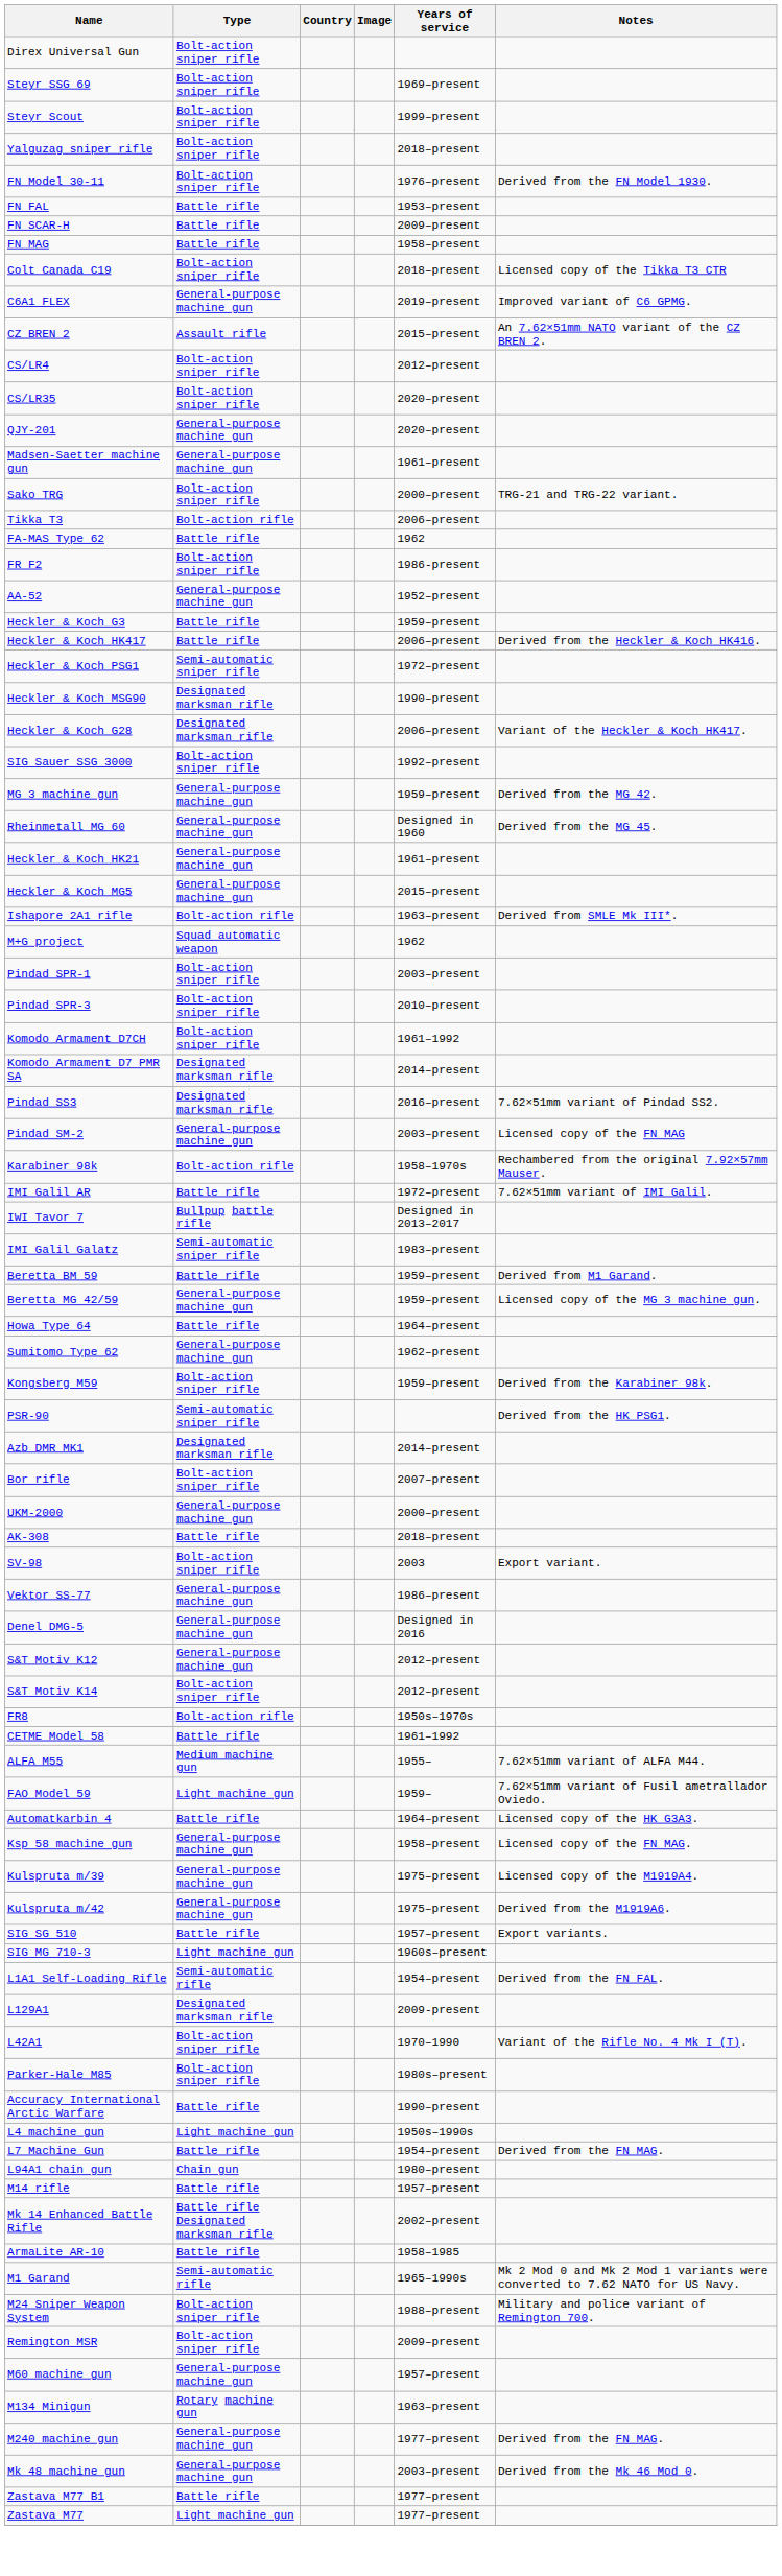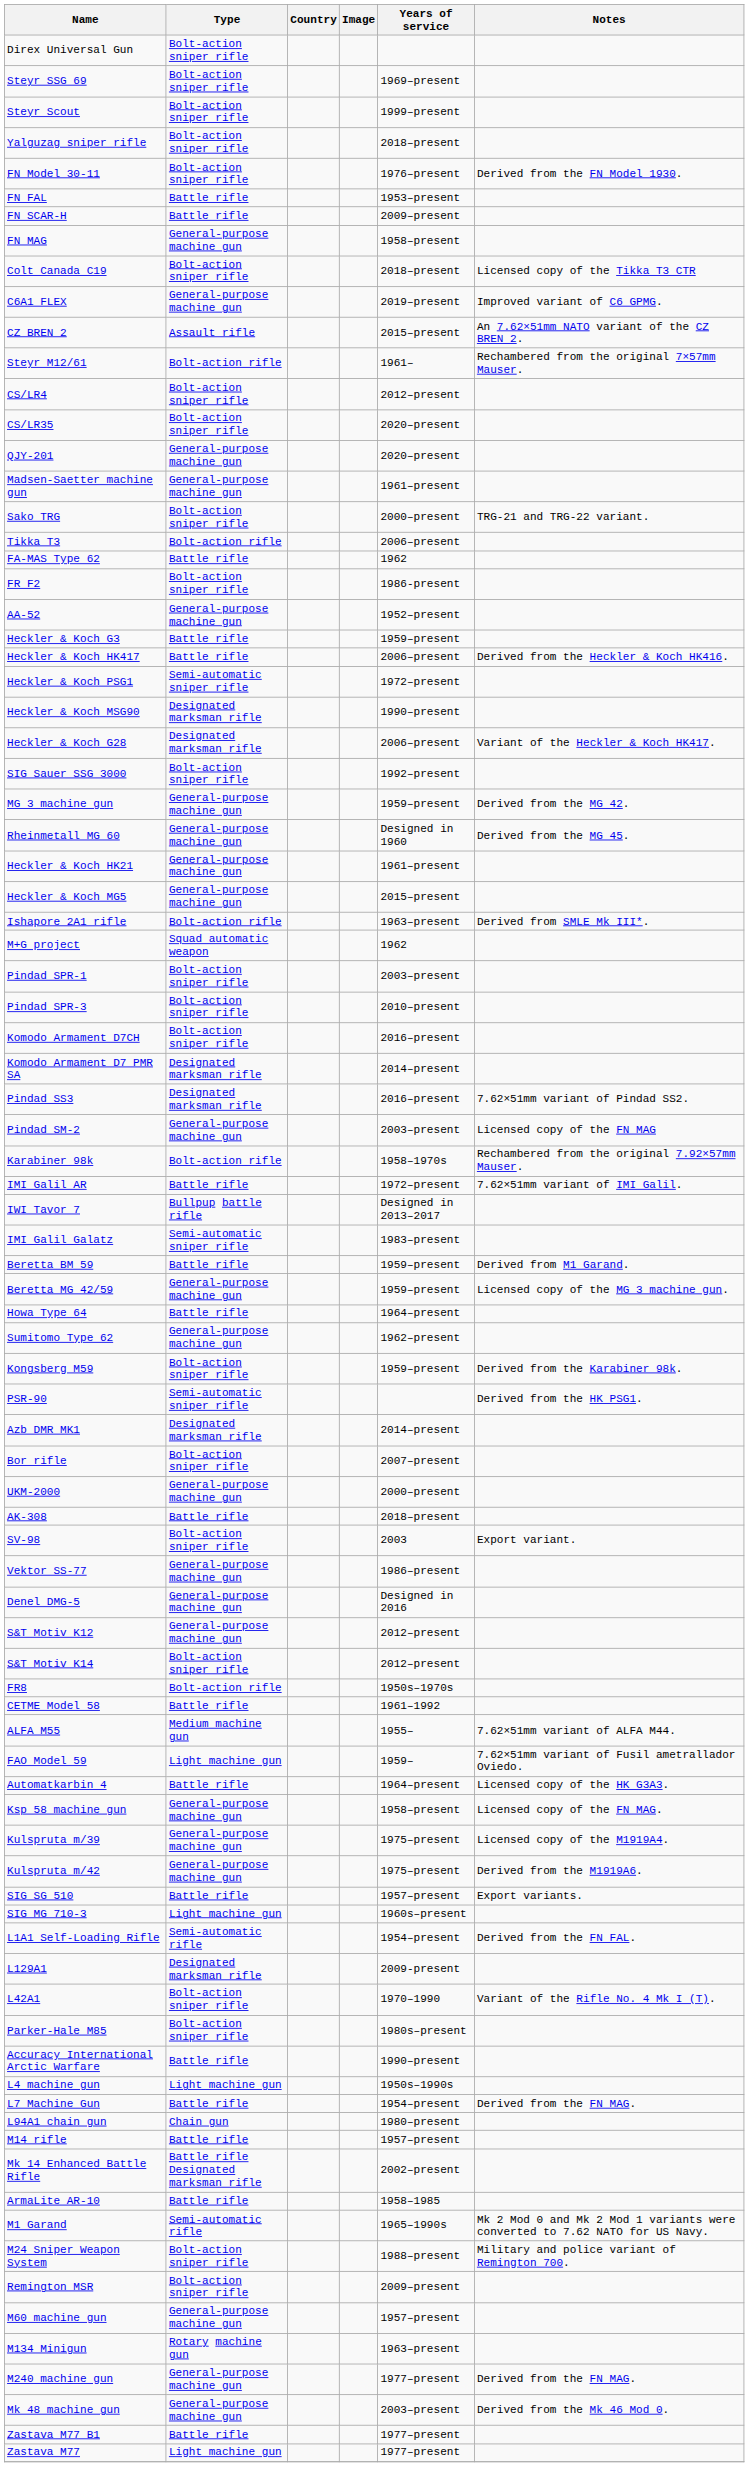 <table class="wikitable sortable">
 <tr>
 <th>Name</th>
 <th>Type</th>
 <th>Country</th>
 <th>Image</th>
 <th>Years of service</th>
 <th>Notes</th>
 </tr>
 <tr>
 <td>Direx Universal Gun</td>
 <td><a href='#'>Bolt-action</a> <a href='#'>sniper rifle</a></td>
 <td></td>
 <td></td>
 <td></td>
 <td></td>
 </tr>
 <tr>
 <td><a href='#'>Steyr SSG 69</a></td>
 <td><a href='#'>Bolt-action</a> <a href='#'>sniper rifle</a></td>
 <td></td>
 <td></td>
 <td>1969–present</td>
 <td></td>
 </tr>
 <tr>
 <td><a href='#'>Steyr Scout</a></td>
 <td><a href='#'>Bolt-action</a> <a href='#'>sniper rifle</a></td>
 <td></td>
 <td></td>
 <td>1999–present</td>
 <td></td>
 </tr>
 <tr>
 <td><a href='#'>Yalguzag sniper rifle</a></td>
 <td><a href='#'>Bolt-action</a> <a href='#'>sniper rifle</a></td>
 <td></td>
 <td></td>
 <td>2018–present</td>
 <td></td>
 </tr>
 <tr>
 <td><a href='#'>FN Model 30-11</a></td>
 <td><a href='#'>Bolt-action</a> <a href='#'>sniper rifle</a></td>
 <td></td>
 <td></td>
 <td>1976–present</td>
 <td>Derived from the <a href='#'>FN Model 1930</a>.</td>
 </tr>
 <tr>
 <td><a href='#'>FN FAL</a></td>
 <td><a href='#'>Battle rifle</a></td>
 <td></td>
 <td></td>
 <td>1953–present</td>
 <td></td>
 </tr>
 <tr>
 <td><a href='#'>FN SCAR-H</a></td>
 <td><a href='#'>Battle rifle</a></td>
 <td></td>
 <td></td>
 <td>2009–present</td>
 <td></td>
 </tr>
 <tr>
 <td><a href='#'>FN MAG</a></td>
-<td><a href='#'>Battle rifle</a></td>
+<td><a href='#'>General-purpose machine gun</a></td>
 <td></td>
 <td></td>
 <td>1958–present</td>
 <td></td>
 </tr>
 <tr>
 <td><a href='#'>Colt Canada C19</a></td>
 <td><a href='#'>Bolt-action</a> <a href='#'>sniper rifle</a></td>
 <td></td>
 <td></td>
 <td>2018–present</td>
 <td>Licensed copy of the <a href='#'>Tikka T3 CTR</a></td>
 </tr>
 <tr>
 <td><a href='#'>C6A1 FLEX</a></td>
 <td><a href='#'>General-purpose machine gun</a></td>
 <td></td>
 <td></td>
 <td>2019–present</td>
 <td>Improved variant of <a href='#'>C6 GPMG</a>.</td>
 </tr>
 <tr>
 <td><a href='#'>CZ BREN 2</a></td>
 <td><a href='#'>Assault rifle</a></td>
 <td></td>
 <td></td>
 <td>2015–present</td>
 <td>An <a href='#'>7.62×51mm NATO</a> variant of the <a href='#'>CZ BREN 2</a>.</td>
+</tr>
+<tr>
+<td><a href='#'>Steyr M12/61</a></td>
+<td><a href='#'>Bolt-action rifle</a></td>
+<td></td>
+<td></td>
+<td>1961–</td>
+<td>Rechambered from the original <a href='#'>7×57mm Mauser</a>.</td>
 </tr>
 <tr>
 <td><a href='#'>CS/LR4</a></td>
 <td><a href='#'>Bolt-action</a> <a href='#'>sniper rifle</a></td>
 <td></td>
 <td></td>
 <td>2012–present</td>
 <td></td>
 </tr>
 <tr>
 <td><a href='#'>CS/LR35</a></td>
 <td><a href='#'>Bolt-action</a> <a href='#'>sniper rifle</a></td>
 <td></td>
 <td></td>
 <td>2020–present</td>
 <td></td>
 </tr>
 <tr>
 <td><a href='#'>QJY-201</a></td>
 <td><a href='#'>General-purpose machine gun</a></td>
 <td></td>
 <td></td>
 <td>2020–present</td>
 <td></td>
 </tr>
 <tr>
 <td><a href='#'>Madsen-Saetter machine gun</a></td>
 <td><a href='#'>General-purpose machine gun</a></td>
 <td></td>
 <td></td>
 <td>1961–present</td>
 <td></td>
 </tr>
 <tr>
 <td><a href='#'>Sako TRG</a></td>
 <td><a href='#'>Bolt-action</a> <a href='#'>sniper rifle</a></td>
 <td></td>
 <td></td>
 <td>2000–present</td>
 <td>TRG-21 and TRG-22 variant.</td>
 </tr>
 <tr>
 <td><a href='#'>Tikka T3</a></td>
 <td><a href='#'>Bolt-action rifle</a></td>
 <td></td>
 <td></td>
 <td>2006–present</td>
 <td></td>
 </tr>
 <tr>
 <td><a href='#'>FA-MAS Type 62</a></td>
 <td><a href='#'>Battle rifle</a></td>
 <td></td>
 <td></td>
 <td>1962</td>
 <td></td>
 </tr>
 <tr>
 <td><a href='#'>FR F2</a></td>
 <td><a href='#'>Bolt-action</a> <a href='#'>sniper rifle</a></td>
 <td></td>
 <td></td>
 <td>1986-present</td>
 <td></td>
 </tr>
 <tr>
 <td><a href='#'>AA-52</a></td>
 <td><a href='#'>General-purpose machine gun</a></td>
 <td></td>
 <td></td>
 <td>1952–present</td>
 <td></td>
 </tr>
 <tr>
 <td><a href='#'>Heckler & Koch G3</a></td>
 <td><a href='#'>Battle rifle</a></td>
 <td></td>
 <td></td>
 <td>1959–present</td>
 <td></td>
 </tr>
 <tr>
 <td><a href='#'>Heckler & Koch HK417</a></td>
 <td><a href='#'>Battle rifle</a></td>
 <td></td>
 <td></td>
 <td>2006–present</td>
 <td>Derived from the <a href='#'>Heckler & Koch HK416</a>.</td>
 </tr>
 <tr>
 <td><a href='#'>Heckler & Koch PSG1</a></td>
 <td><a href='#'>Semi-automatic</a> <a href='#'>sniper rifle</a></td>
 <td></td>
 <td></td>
 <td>1972–present</td>
 <td></td>
 </tr>
 <tr>
 <td><a href='#'>Heckler & Koch MSG90</a></td>
 <td><a href='#'>Designated marksman rifle</a></td>
 <td></td>
 <td></td>
 <td>1990–present</td>
 <td></td>
 </tr>
 <tr>
 <td><a href='#'>Heckler & Koch G28</a></td>
 <td><a href='#'>Designated marksman rifle</a></td>
 <td></td>
 <td></td>
 <td>2006–present</td>
 <td>Variant of the <a href='#'>Heckler & Koch HK417</a>.</td>
 </tr>
 <tr>
 <td><a href='#'>SIG Sauer SSG 3000</a></td>
 <td><a href='#'>Bolt-action</a> <a href='#'>sniper rifle</a></td>
 <td></td>
 <td></td>
 <td>1992–present</td>
 <td></td>
 </tr>
 <tr>
 <td><a href='#'>MG 3 machine gun</a></td>
 <td><a href='#'>General-purpose machine gun</a></td>
 <td></td>
 <td></td>
 <td>1959–present</td>
 <td>Derived from the <a href='#'>MG 42</a>.</td>
 </tr>
 <tr>
 <td><a href='#'>Rheinmetall MG 60</a></td>
 <td><a href='#'>General-purpose machine gun</a></td>
 <td></td>
 <td></td>
 <td>Designed in 1960</td>
 <td>Derived from the <a href='#'>MG 45</a>.</td>
 </tr>
 <tr>
 <td><a href='#'>Heckler & Koch HK21</a></td>
 <td><a href='#'>General-purpose machine gun</a></td>
 <td></td>
 <td></td>
 <td>1961–present</td>
 <td></td>
 </tr>
 <tr>
 <td><a href='#'>Heckler & Koch MG5</a></td>
 <td><a href='#'>General-purpose machine gun</a></td>
 <td></td>
 <td></td>
 <td>2015–present</td>
 <td></td>
 </tr>
 <tr>
 <td><a href='#'>Ishapore 2A1 rifle</a></td>
 <td><a href='#'>Bolt-action rifle</a></td>
 <td></td>
 <td></td>
 <td>1963–present</td>
 <td>Derived from <a href='#'>SMLE Mk III*</a>.</td>
 </tr>
 <tr>
 <td><a href='#'>M+G project</a></td>
 <td><a href='#'>Squad automatic weapon</a></td>
 <td></td>
 <td></td>
 <td>1962</td>
 <td></td>
 </tr>
 <tr>
 <td><a href='#'>Pindad SPR-1</a></td>
 <td><a href='#'>Bolt-action</a> <a href='#'>sniper rifle</a></td>
 <td></td>
 <td></td>
 <td>2003–present</td>
 <td></td>
 </tr>
 <tr>
 <td><a href='#'>Pindad SPR-3</a></td>
 <td><a href='#'>Bolt-action</a> <a href='#'>sniper rifle</a></td>
 <td></td>
 <td></td>
 <td>2010–present</td>
 <td></td>
 </tr>
 <tr>
 <td><a href='#'>Komodo Armament D7CH</a></td>
 <td><a href='#'>Bolt-action</a> <a href='#'>sniper rifle</a></td>
 <td></td>
 <td></td>
-<td>1961–1992</td>
+<td>2016–present</td>
 <td></td>
 </tr>
 <tr>
 <td><a href='#'>Komodo Armament D7 PMR SA</a></td>
 <td><a href='#'>Designated marksman rifle</a></td>
 <td></td>
 <td></td>
 <td>2014–present</td>
 <td></td>
 </tr>
 <tr>
 <td><a href='#'>Pindad SS3</a></td>
 <td><a href='#'>Designated marksman rifle</a></td>
 <td></td>
 <td></td>
 <td>2016–present</td>
 <td>7.62×51mm variant of Pindad SS2.</td>
 </tr>
 <tr>
 <td><a href='#'>Pindad SM-2</a></td>
 <td><a href='#'>General-purpose machine gun</a></td>
 <td></td>
 <td></td>
 <td>2003–present</td>
 <td>Licensed copy of the <a href='#'>FN MAG</a></td>
 </tr>
 <tr>
 <td><a href='#'>Karabiner 98k</a></td>
 <td><a href='#'>Bolt-action rifle</a></td>
 <td></td>
 <td></td>
 <td>1958–1970s</td>
 <td>Rechambered from the original <a href='#'>7.92×57mm Mauser</a>.</td>
 </tr>
 <tr>
 <td><a href='#'>IMI Galil AR</a></td>
 <td><a href='#'>Battle rifle</a></td>
 <td></td>
 <td></td>
 <td>1972–present</td>
 <td>7.62×51mm variant of <a href='#'>IMI Galil</a>.</td>
 </tr>
 <tr>
 <td><a href='#'>IWI Tavor 7</a></td>
 <td><a href='#'>Bullpup</a> <a href='#'>battle rifle</a></td>
 <td></td>
 <td></td>
 <td>Designed in 2013–2017</td>
 <td></td>
 </tr>
 <tr>
 <td><a href='#'>IMI Galil Galatz</a></td>
 <td><a href='#'>Semi-automatic</a> <a href='#'>sniper rifle</a></td>
 <td></td>
 <td></td>
 <td>1983–present</td>
 <td></td>
 </tr>
 <tr>
 <td><a href='#'>Beretta BM 59</a></td>
 <td><a href='#'>Battle rifle</a></td>
 <td></td>
 <td></td>
 <td>1959–present</td>
 <td>Derived from <a href='#'>M1 Garand</a>.</td>
 </tr>
 <tr>
 <td><a href='#'>Beretta MG 42/59</a></td>
 <td><a href='#'>General-purpose machine gun</a></td>
 <td></td>
 <td></td>
 <td>1959–present</td>
 <td>Licensed copy of the <a href='#'>MG 3 machine gun</a>.</td>
 </tr>
 <tr>
 <td><a href='#'>Howa Type 64</a></td>
 <td><a href='#'>Battle rifle</a></td>
 <td></td>
 <td></td>
 <td>1964–present</td>
 <td></td>
 </tr>
 <tr>
 <td><a href='#'>Sumitomo Type 62</a></td>
 <td><a href='#'>General-purpose machine gun</a></td>
 <td></td>
 <td></td>
 <td>1962–present</td>
 <td></td>
 </tr>
 <tr>
 <td><a href='#'>Kongsberg M59</a></td>
 <td><a href='#'>Bolt-action</a> <a href='#'>sniper rifle</a></td>
 <td></td>
 <td></td>
 <td>1959–present</td>
 <td>Derived from the <a href='#'>Karabiner 98k</a>.</td>
 </tr>
 <tr>
 <td><a href='#'>PSR-90</a></td>
 <td><a href='#'>Semi-automatic</a> <a href='#'>sniper rifle</a></td>
 <td></td>
 <td></td>
 <td></td>
 <td>Derived from the <a href='#'>HK PSG1</a>.</td>
 </tr>
 <tr>
 <td><a href='#'>Azb DMR MK1</a></td>
 <td><a href='#'>Designated marksman rifle</a></td>
 <td></td>
 <td></td>
 <td>2014–present</td>
 <td></td>
 </tr>
 <tr>
 <td><a href='#'>Bor rifle</a></td>
 <td><a href='#'>Bolt-action</a> <a href='#'>sniper rifle</a></td>
 <td></td>
 <td></td>
 <td>2007–present</td>
 <td></td>
 </tr>
 <tr>
 <td><a href='#'>UKM-2000</a></td>
 <td><a href='#'>General-purpose machine gun</a></td>
 <td></td>
 <td></td>
 <td>2000–present</td>
 <td></td>
 </tr>
 <tr>
 <td><a href='#'>AK-308</a></td>
 <td><a href='#'>Battle rifle</a></td>
 <td></td>
 <td></td>
 <td>2018–present</td>
 <td></td>
 </tr>
 <tr>
 <td><a href='#'>SV-98</a></td>
 <td><a href='#'>Bolt-action</a> <a href='#'>sniper rifle</a></td>
 <td></td>
 <td></td>
 <td>2003</td>
 <td>Export variant.</td>
 </tr>
 <tr>
 <td><a href='#'>Vektor SS-77</a></td>
 <td><a href='#'>General-purpose machine gun</a></td>
 <td></td>
 <td></td>
 <td>1986–present</td>
 <td></td>
 </tr>
 <tr>
 <td><a href='#'>Denel DMG-5</a></td>
 <td><a href='#'>General-purpose machine gun</a></td>
 <td></td>
 <td></td>
 <td>Designed in 2016</td>
 <td></td>
 </tr>
 <tr>
 <td><a href='#'>S&T Motiv K12</a></td>
 <td><a href='#'>General-purpose machine gun</a></td>
 <td></td>
 <td></td>
 <td>2012–present</td>
 <td></td>
 </tr>
 <tr>
 <td><a href='#'>S&T Motiv K14</a></td>
 <td><a href='#'>Bolt-action</a> <a href='#'>sniper rifle</a></td>
 <td></td>
 <td></td>
 <td>2012–present</td>
 <td></td>
 </tr>
 <tr>
 <td><a href='#'>FR8</a></td>
 <td><a href='#'>Bolt-action rifle</a></td>
 <td></td>
 <td></td>
 <td>1950s–1970s</td>
 <td></td>
 </tr>
 <tr>
 <td><a href='#'>CETME Model 58</a></td>
 <td><a href='#'>Battle rifle</a></td>
 <td></td>
 <td></td>
 <td>1961–1992</td>
 <td></td>
 </tr>
 <tr>
 <td><a href='#'>ALFA M55</a></td>
 <td><a href='#'>Medium machine gun</a></td>
 <td></td>
 <td></td>
 <td>1955–</td>
 <td>7.62×51mm variant of ALFA M44.</td>
 </tr>
 <tr>
 <td><a href='#'>FAO Model 59</a></td>
 <td><a href='#'>Light machine gun</a></td>
 <td></td>
 <td></td>
 <td>1959–</td>
 <td>7.62×51mm variant of Fusil ametrallador Oviedo.</td>
 </tr>
 <tr>
 <td><a href='#'>Automatkarbin 4</a></td>
 <td><a href='#'>Battle rifle</a></td>
 <td></td>
 <td></td>
 <td>1964–present</td>
 <td>Licensed copy of the <a href='#'>HK G3A3</a>.</td>
 </tr>
 <tr>
 <td><a href='#'>Ksp 58 machine gun</a></td>
 <td><a href='#'>General-purpose machine gun</a></td>
 <td></td>
 <td></td>
 <td>1958–present</td>
 <td>Licensed copy of the <a href='#'>FN MAG</a>.</td>
 </tr>
 <tr>
 <td><a href='#'>Kulspruta m/39</a></td>
 <td><a href='#'>General-purpose machine gun</a></td>
 <td></td>
 <td></td>
 <td>1975–present</td>
 <td>Licensed copy of the <a href='#'>M1919A4</a>.</td>
 </tr>
 <tr>
 <td><a href='#'>Kulspruta m/42</a></td>
 <td><a href='#'>General-purpose machine gun</a></td>
 <td></td>
 <td></td>
 <td>1975–present</td>
 <td>Derived from the <a href='#'>M1919A6</a>.</td>
 </tr>
 <tr>
 <td><a href='#'>SIG SG 510</a></td>
 <td><a href='#'>Battle rifle</a></td>
 <td></td>
 <td></td>
 <td>1957–present</td>
 <td>Export variants.</td>
 </tr>
 <tr>
 <td><a href='#'>SIG MG 710-3</a></td>
 <td><a href='#'>Light machine gun</a></td>
 <td></td>
 <td></td>
 <td>1960s–present</td>
 <td></td>
 </tr>
 <tr>
 <td><a href='#'>L1A1 Self-Loading Rifle</a></td>
 <td><a href='#'>Semi-automatic rifle</a></td>
 <td></td>
 <td></td>
 <td>1954–present</td>
 <td>Derived from the <a href='#'>FN FAL</a>.</td>
 </tr>
 <tr>
 <td><a href='#'>L129A1</a></td>
 <td><a href='#'>Designated marksman rifle</a></td>
 <td></td>
 <td></td>
 <td>2009-present</td>
 <td></td>
 </tr>
 <tr>
 <td><a href='#'>L42A1</a></td>
 <td><a href='#'>Bolt-action</a> <a href='#'>sniper rifle</a></td>
 <td></td>
 <td></td>
 <td>1970–1990</td>
 <td>Variant of the <a href='#'>Rifle No. 4 Mk I (T)</a>.</td>
 </tr>
 <tr>
 <td><a href='#'>Parker-Hale M85</a></td>
 <td><a href='#'>Bolt-action</a> <a href='#'>sniper rifle</a></td>
 <td></td>
 <td></td>
 <td>1980s–present</td>
 <td></td>
 </tr>
 <tr>
 <td><a href='#'>Accuracy International Arctic Warfare</a></td>
 <td><a href='#'>Battle rifle</a></td>
 <td></td>
 <td></td>
 <td>1990–present</td>
 <td></td>
 </tr>
 <tr>
 <td><a href='#'>L4 machine gun</a></td>
 <td><a href='#'>Light machine gun</a></td>
 <td></td>
 <td></td>
 <td>1950s–1990s</td>
 <td></td>
 </tr>
 <tr>
 <td><a href='#'>L7 Machine Gun</a></td>
 <td><a href='#'>Battle rifle</a></td>
 <td></td>
 <td></td>
 <td>1954–present</td>
 <td>Derived from the <a href='#'>FN MAG</a>.</td>
 </tr>
 <tr>
 <td><a href='#'>L94A1 chain gun</a></td>
 <td><a href='#'>Chain gun</a></td>
 <td></td>
 <td></td>
 <td>1980–present</td>
 <td></td>
 </tr>
 <tr>
 <td><a href='#'>M14 rifle</a></td>
 <td><a href='#'>Battle rifle</a></td>
 <td></td>
 <td></td>
 <td>1957–present</td>
 <td></td>
 </tr>
 <tr>
 <td><a href='#'>Mk 14 Enhanced Battle Rifle</a></td>
 <td><a href='#'>Battle rifle</a><br><a href='#'>Designated marksman rifle</a></td>
 <td></td>
 <td></td>
 <td>2002–present</td>
 <td></td>
 </tr>
 <tr>
 <td><a href='#'>ArmaLite AR-10</a></td>
 <td><a href='#'>Battle rifle</a></td>
 <td></td>
 <td></td>
 <td>1958–1985</td>
 <td></td>
 </tr>
 <tr>
 <td><a href='#'>M1 Garand</a></td>
 <td><a href='#'>Semi-automatic rifle</a></td>
 <td></td>
 <td></td>
 <td>1965–1990s</td>
 <td>Mk 2 Mod 0 and Mk 2 Mod 1 variants were converted to 7.62 NATO for US Navy.</td>
 </tr>
 <tr>
 <td><a href='#'>M24 Sniper Weapon System</a></td>
 <td><a href='#'>Bolt-action</a> <a href='#'>sniper rifle</a></td>
 <td></td>
 <td></td>
 <td>1988–present</td>
 <td>Military and police variant of <a href='#'>Remington 700</a>.</td>
 </tr>
 <tr>
 <td><a href='#'>Remington MSR</a></td>
 <td><a href='#'>Bolt-action</a> <a href='#'>sniper rifle</a></td>
 <td></td>
 <td></td>
 <td>2009–present</td>
 <td></td>
 </tr>
 <tr>
 <td><a href='#'>M60 machine gun</a></td>
 <td><a href='#'>General-purpose machine gun</a></td>
 <td></td>
 <td></td>
 <td>1957–present</td>
 <td></td>
 </tr>
 <tr>
 <td><a href='#'>M134 Minigun</a></td>
 <td><a href='#'>Rotary</a> <a href='#'>machine gun</a></td>
 <td></td>
 <td></td>
 <td>1963–present</td>
 <td></td>
 </tr>
 <tr>
 <td><a href='#'>M240 machine gun</a></td>
 <td><a href='#'>General-purpose machine gun</a></td>
 <td></td>
 <td></td>
 <td>1977–present</td>
 <td>Derived from the <a href='#'>FN MAG</a>.</td>
 </tr>
 <tr>
 <td><a href='#'>Mk 48 machine gun</a></td>
 <td><a href='#'>General-purpose machine gun</a></td>
 <td></td>
 <td></td>
 <td>2003–present</td>
 <td>Derived from the <a href='#'>Mk 46 Mod 0</a>.</td>
 </tr>
 <tr>
 <td><a href='#'>Zastava M77 B1</a></td>
 <td><a href='#'>Battle rifle</a></td>
 <td></td>
 <td></td>
 <td>1977–present</td>
 <td></td>
 </tr>
 <tr>
 <td><a href='#'>Zastava M77</a></td>
 <td><a href='#'>Light machine gun</a></td>
 <td></td>
 <td></td>
 <td>1977–present</td>
 <td></td>
 </tr>
 <tr>
 </tr>
 </table>
